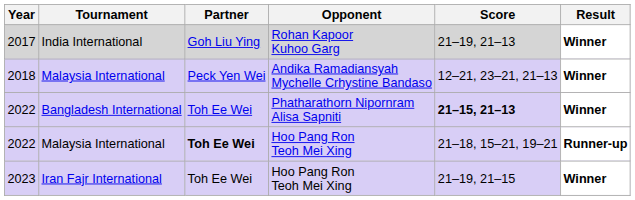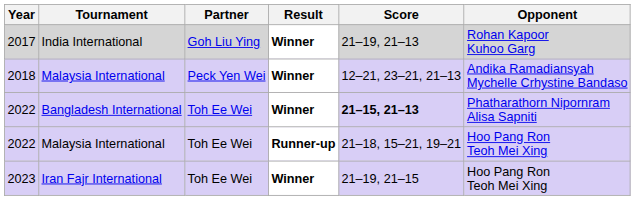 <table class="sortable wikitable" style="font-size: 90%;">
 <tr>
 <th>Year</th>
 <th>Tournament</th>
 <th>Partner</th>
+<th>Result</th>
+<th>Score</th>
 <th>Opponent</th>
-<th>Score</th>
-<th>Result</th>
 </tr>
 <tr style="background:#D5D5D5">
 <td align="center">2017</td>
 <td align="left">India International</td>
 <td align="left"> <a href='#'>Goh Liu Ying</a></td>
+<td style="text-align:left; background:white"> <strong>Winner</strong></td>
+<td align="left">21–19, 21–13</td>
 <td align="left"> <a href='#'>Rohan Kapoor</a><br> <a href='#'>Kuhoo Garg</a></td>
-<td align="left">21–19, 21–13</td>
-<td style="text-align:left; background:white"> <strong>Winner</strong></td>
 </tr>
 <tr style="background:#D8CEF6">
 <td align="center">2018</td>
 <td align="left"><a href='#'>Malaysia International</a></td>
 <td align="left"> <a href='#'>Peck Yen Wei</a></td>
+<td style="text-align:left; background:white"> <strong>Winner</strong></td>
+<td align="left">12–21, 23–21, 21–13</td>
 <td align="left"> <a href='#'>Andika Ramadiansyah</a><br> <a href='#'>Mychelle Crhystine Bandaso</a></td>
-<td align="left">12–21, 23–21, 21–13</td>
-<td style="text-align:left; background:white"> <strong>Winner</strong></td>
 </tr>
 <tr style="background:#D8CEF6">
 <td align="center">2022</td>
 <td align="left"><a href='#'>Bangladesh International</a></td>
 <td align="left"> <a href='#'>Toh Ee Wei</a></td>
+<td style="text-align:left; background:white"> <strong>Winner</strong></td>
+<td align="left"><strong>21–15, 21–13</strong></td>
 <td align="left"> <a href='#'>Phatharathorn Nipornram</a><br> <a href='#'>Alisa Sapniti</a></td>
-<td align="left"><strong>21–15, 21–13</strong></td>
-<td style="text-align:left; background:white"> <strong>Winner</strong></td>
 </tr>
 <tr style="background:#D8CEF6">
 <td align="center">2022</td>
 <td align="left">Malaysia International</td>
-<td align="left"><strong> Toh Ee Wei</strong></td>
+<td align="left"> Toh Ee Wei</td>
+<td style="text-align:left; background:white"> <strong>Runner-up</strong></td>
+<td align="left">21–18, 15–21, 19–21</td>
 <td align="left"> <a href='#'>Hoo Pang Ron</a><br> <a href='#'>Teoh Mei Xing</a></td>
-<td align="left">21–18, 15–21, 19–21</td>
-<td style="text-align:left; background:white"> <strong>Runner-up</strong></td>
 </tr>
 <tr style="background:#D8CEF6">
 <td align="center">2023</td>
 <td align="left"><a href='#'>Iran Fajr International</a></td>
 <td align="left"> Toh Ee Wei</td>
+<td style="text-align:left; background:white"> <strong>Winner</strong></td>
+<td align="left">21–19, 21–15</td>
 <td align="left"> Hoo Pang Ron<br> Teoh Mei Xing</td>
-<td align="left">21–19, 21–15</td>
-<td style="text-align:left; background:white"> <strong>Winner</strong></td>
 </tr>
 </table>
